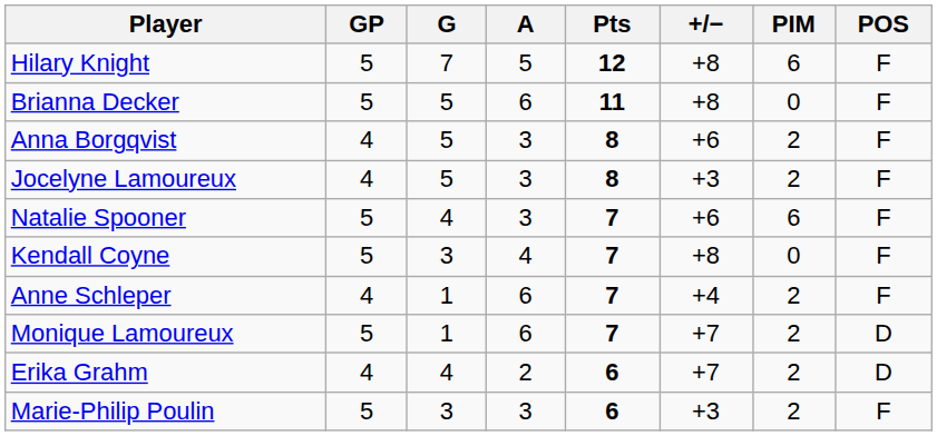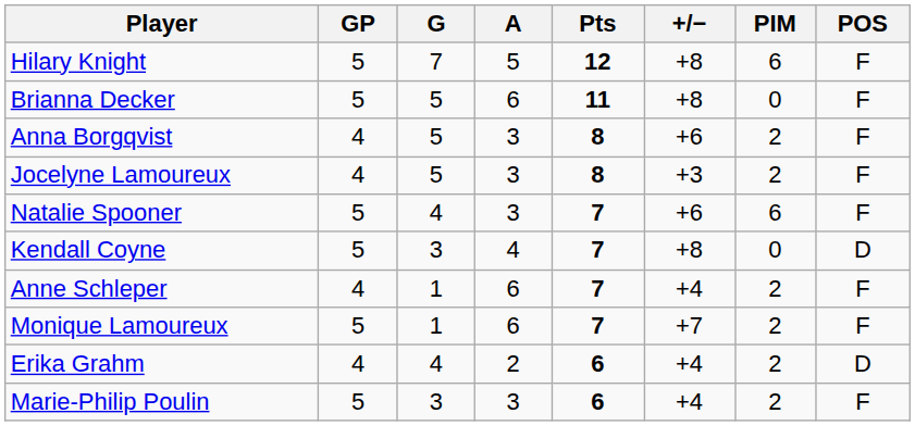 <table class="wikitable sortable" style="text-align:center;">
 <tr>
 <th style="width:225px;">Player</th>
 <th style="width:50px;">GP</th>
 <th style="width:50px;">G</th>
 <th style="width:50px;">A</th>
 <th style="width:60px;">Pts</th>
 <th style="width:60px;">+/−</th>
 <th style="width:50px;">PIM</th>
 <th style="width:60px;">POS</th>
 </tr>
 <tr>
 <td style="text-align:left;"> <a href='#'>Hilary Knight</a></td>
 <td>5</td>
 <td>7</td>
 <td>5</td>
 <td><strong>12</strong></td>
 <td>+8</td>
 <td>6</td>
 <td>F</td>
 </tr>
 <tr>
 <td style="text-align:left;"> <a href='#'>Brianna Decker</a></td>
 <td>5</td>
 <td>5</td>
 <td>6</td>
 <td><strong>11</strong></td>
 <td>+8</td>
 <td>0</td>
 <td>F</td>
 </tr>
 <tr>
 <td style="text-align:left;"> <a href='#'>Anna Borgqvist</a></td>
 <td>4</td>
 <td>5</td>
 <td>3</td>
 <td><strong>8</strong></td>
 <td>+6</td>
 <td>2</td>
 <td>F</td>
 </tr>
 <tr>
 <td style="text-align:left;"> <a href='#'>Jocelyne Lamoureux</a></td>
 <td>4</td>
 <td>5</td>
 <td>3</td>
 <td><strong>8</strong></td>
 <td>+3</td>
 <td>2</td>
 <td>F</td>
 </tr>
 <tr>
 <td style="text-align:left;"> <a href='#'>Natalie Spooner</a></td>
 <td>5</td>
 <td>4</td>
 <td>3</td>
 <td><strong>7</strong></td>
 <td>+6</td>
 <td>6</td>
 <td>F</td>
 </tr>
 <tr>
 <td style="text-align:left;"> <a href='#'>Kendall Coyne</a></td>
 <td>5</td>
 <td>3</td>
 <td>4</td>
 <td><strong>7</strong></td>
 <td>+8</td>
 <td>0</td>
-<td>F</td>
+<td>D</td>
 </tr>
 <tr>
 <td style="text-align:left;"> <a href='#'>Anne Schleper</a></td>
 <td>4</td>
 <td>1</td>
 <td>6</td>
 <td><strong>7</strong></td>
 <td>+4</td>
 <td>2</td>
 <td>F</td>
 </tr>
 <tr>
 <td style="text-align:left;"> <a href='#'>Monique Lamoureux</a></td>
 <td>5</td>
 <td>1</td>
 <td>6</td>
 <td><strong>7</strong></td>
 <td>+7</td>
 <td>2</td>
-<td>D</td>
+<td>F</td>
 </tr>
 <tr>
 <td style="text-align:left;"> <a href='#'>Erika Grahm</a></td>
 <td>4</td>
 <td>4</td>
 <td>2</td>
 <td><strong>6</strong></td>
-<td>+7</td>
+<td>+4</td>
 <td>2</td>
 <td>D</td>
 </tr>
 <tr>
 <td style="text-align:left;"> <a href='#'>Marie-Philip Poulin</a></td>
 <td>5</td>
 <td>3</td>
 <td>3</td>
 <td><strong>6</strong></td>
-<td>+3</td>
+<td>+4</td>
 <td>2</td>
 <td>F</td>
 </tr>
 </table>
